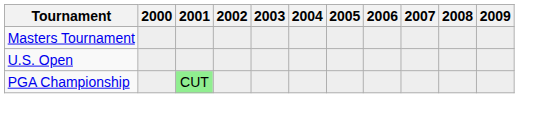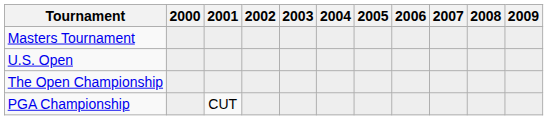 <table class="wikitable" style="font-size:95%;text-align:center;">
 <tr>
 <th>Tournament</th>
 <th>2000</th>
 <th>2001</th>
 <th>2002</th>
 <th>2003</th>
 <th>2004</th>
 <th>2005</th>
 <th>2006</th>
 <th>2007</th>
 <th>2008</th>
 <th>2009</th>
 </tr>
 <tr>
 <td align=left><a href='#'>Masters Tournament</a></td>
 <td style="background:#eeeeee;"></td>
 <td style="background:#eeeeee;"></td>
 <td style="background:#eeeeee;"></td>
 <td style="background:#eeeeee;"></td>
 <td style="background:#eeeeee;"></td>
 <td style="background:#eeeeee;"></td>
 <td style="background:#eeeeee;"></td>
 <td style="background:#eeeeee;"></td>
 <td style="background:#eeeeee;"></td>
 <td style="background:#eeeeee;"></td>
 </tr>
 <tr>
 <td align=left><a href='#'>U.S. Open</a></td>
 <td style="background:#eeeeee;"></td>
 <td style="background:#eeeeee;"></td>
 <td style="background:#eeeeee;"></td>
 <td style="background:#eeeeee;"></td>
 <td style="background:#eeeeee;"></td>
 <td style="background:#eeeeee;"></td>
 <td style="background:#eeeeee;"></td>
 <td style="background:#eeeeee;"></td>
 <td style="background:#eeeeee;"></td>
 <td style="background:#eeeeee;"></td>
 </tr>
 <tr>
+<td align=left><a href='#'>The Open Championship</a></td>
+<td style="background:#eeeeee;"></td>
+<td style="background:#eeeeee;"></td>
+<td style="background:#eeeeee;"></td>
+<td style="background:#eeeeee;"></td>
+<td style="background:#eeeeee;"></td>
+<td style="background:#eeeeee;"></td>
+<td style="background:#eeeeee;"></td>
+<td style="background:#eeeeee;"></td>
+<td style="background:#eeeeee;"></td>
+<td style="background:#eeeeee;"></td>
+</tr>
+<tr>
 <td align=left><a href='#'>PGA Championship</a></td>
 <td style="background:#eeeeee;"></td>
-<td style="background: lightgreen;">CUT</td>
+<td>CUT</td>
 <td style="background:#eeeeee;"></td>
 <td style="background:#eeeeee;"></td>
 <td style="background:#eeeeee;"></td>
 <td style="background:#eeeeee;"></td>
 <td style="background:#eeeeee;"></td>
 <td style="background:#eeeeee;"></td>
 <td style="background:#eeeeee;"></td>
 <td style="background:#eeeeee;"></td>
 </tr>
 </table>
